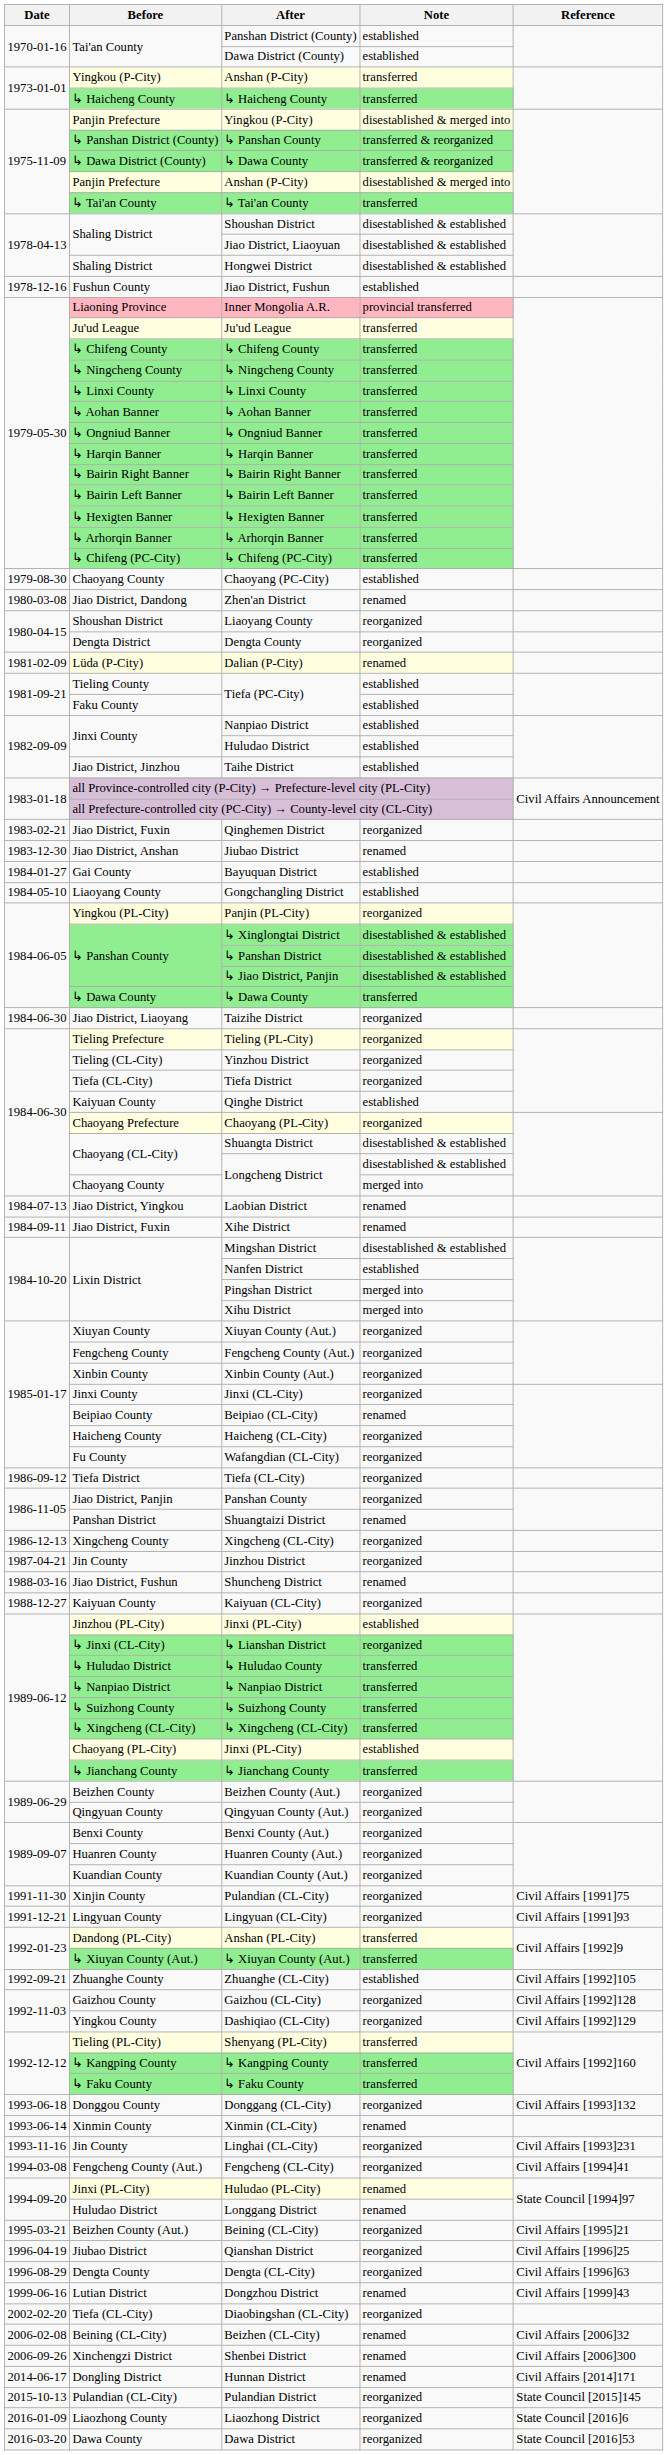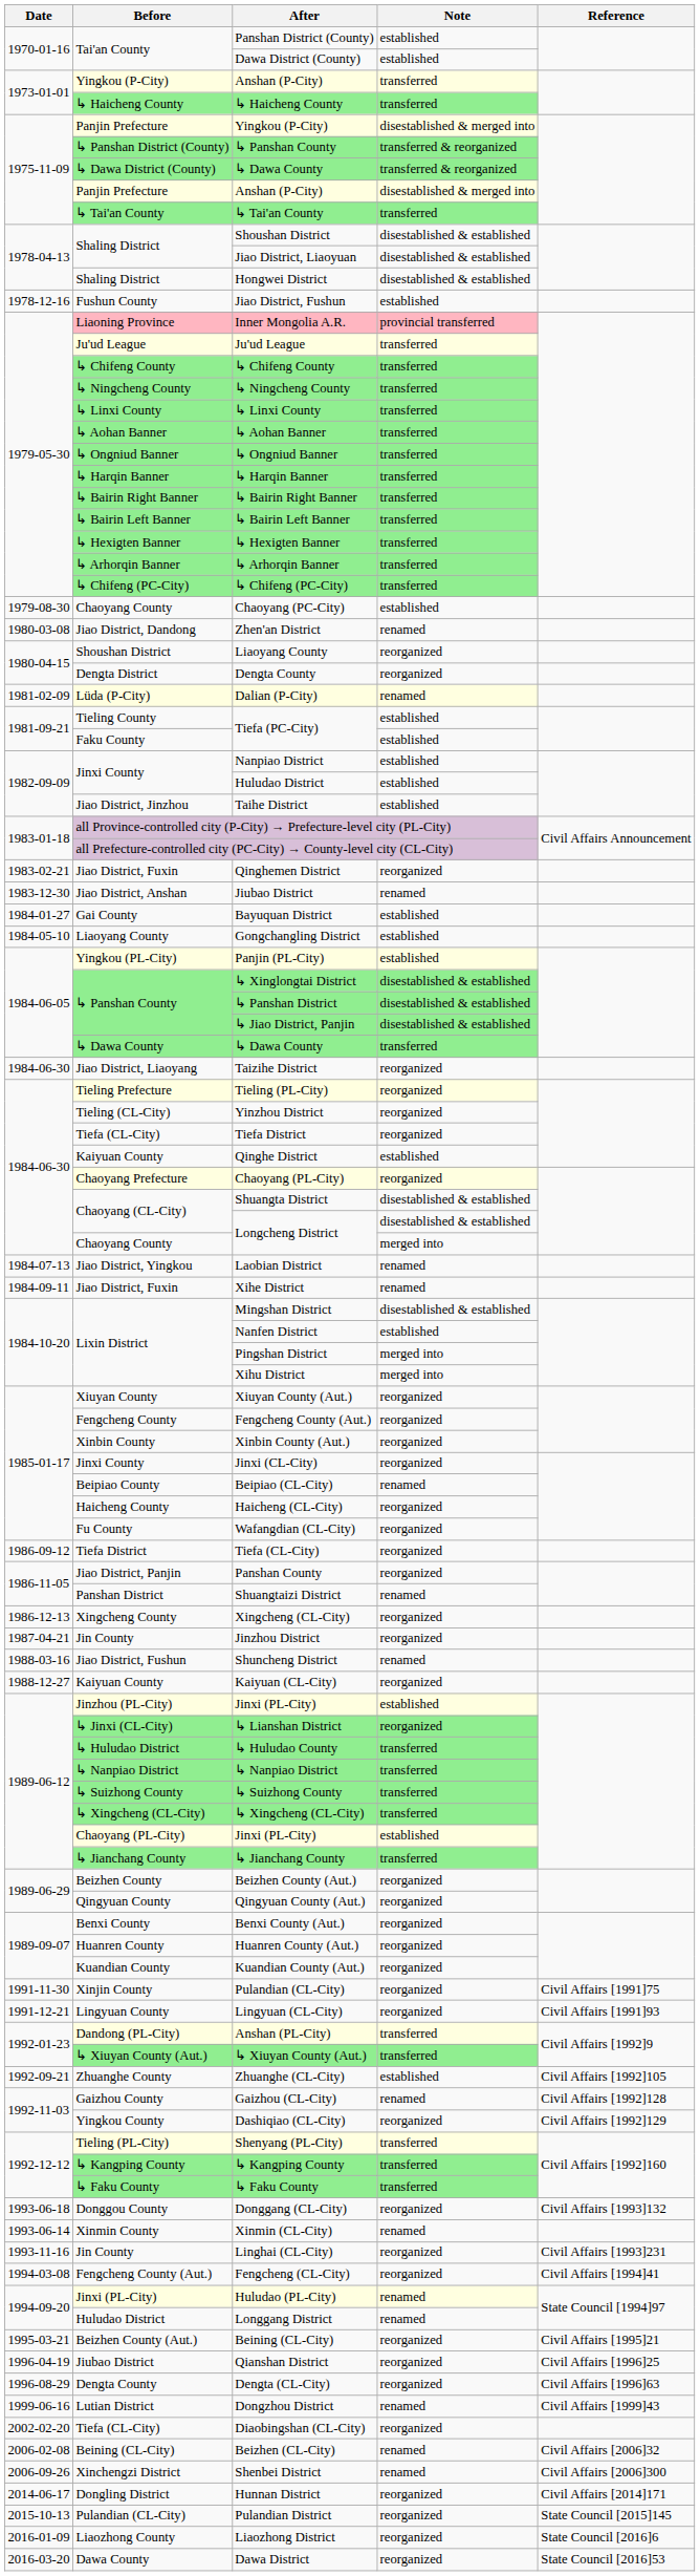 <table class="wikitable" style="font-size:90%;" align="center">
 <tr>
 <th>Date</th>
 <th>Before</th>
 <th>After</th>
 <th>Note</th>
 <th>Reference</th>
 </tr>
 <tr>
 <td rowspan="2">1970-01-16</td>
 <td rowspan="2"> Tai'an County</td>
 <td>Panshan District (County)</td>
 <td>established</td>
 <td rowspan="2"></td>
 </tr>
 <tr>
 <td>Dawa District (County)</td>
 <td>established</td>
 </tr>
 <tr>
 <td rowspan="2">1973-01-01</td>
 <td bgcolor="lightyellow">Yingkou (P-City)</td>
 <td bgcolor="lightyellow">Anshan (P-City)</td>
 <td bgcolor="lightyellow">transferred</td>
 <td rowspan="2"></td>
 </tr>
 <tr bgcolor="lightgreen">
 <td>↳ Haicheng County</td>
 <td>↳ Haicheng County</td>
 <td>transferred</td>
 </tr>
 <tr>
 <td rowspan="5">1975-11-09</td>
 <td bgcolor="lightyellow">Panjin Prefecture</td>
 <td bgcolor="lightyellow">Yingkou (P-City)</td>
 <td bgcolor="lightyellow">disestablished & merged into</td>
 <td rowspan="5"></td>
 </tr>
 <tr bgcolor="lightgreen">
 <td>↳ Panshan District (County)</td>
 <td>↳ Panshan County</td>
 <td>transferred & reorganized</td>
 </tr>
 <tr bgcolor="lightgreen">
 <td>↳ Dawa District (County)</td>
 <td>↳ Dawa County</td>
 <td>transferred & reorganized</td>
 </tr>
 <tr>
 <td bgcolor="lightyellow">Panjin Prefecture</td>
 <td bgcolor="lightyellow">Anshan (P-City)</td>
 <td bgcolor="lightyellow">disestablished & merged into</td>
 </tr>
 <tr bgcolor="lightgreen">
 <td>↳ Tai'an County</td>
 <td>↳ Tai'an County</td>
 <td>transferred</td>
 </tr>
 <tr>
 <td rowspan="3">1978-04-13</td>
 <td rowspan="2">Shaling District</td>
 <td>Shoushan District</td>
 <td>disestablished & established</td>
 <td rowspan="3"></td>
 </tr>
 <tr>
 <td>Jiao District, Liaoyuan</td>
 <td>disestablished & established</td>
 </tr>
 <tr>
 <td>Shaling District</td>
 <td>Hongwei District</td>
 <td>disestablished & established</td>
 </tr>
 <tr>
 <td>1978-12-16</td>
 <td> Fushun County</td>
 <td>Jiao District, Fushun</td>
 <td>established</td>
 <td></td>
 </tr>
 <tr>
 <td rowspan="13">1979-05-30</td>
 <td bgcolor="lightpink"> Liaoning Province</td>
 <td bgcolor="lightpink">Inner Mongolia A.R.</td>
 <td bgcolor="lightpink">provincial transferred</td>
 <td rowspan="13"></td>
 </tr>
 <tr>
 <td bgcolor="lightyellow">Ju'ud League</td>
 <td bgcolor="lightyellow">Ju'ud League</td>
 <td bgcolor="lightyellow">transferred</td>
 </tr>
 <tr bgcolor="lightgreen">
 <td>↳ Chifeng County</td>
 <td>↳ Chifeng County</td>
 <td>transferred</td>
 </tr>
 <tr bgcolor="lightgreen">
 <td>↳ Ningcheng County</td>
 <td>↳ Ningcheng County</td>
 <td>transferred</td>
 </tr>
 <tr bgcolor="lightgreen">
 <td>↳ Linxi County</td>
 <td>↳ Linxi County</td>
 <td>transferred</td>
 </tr>
 <tr bgcolor="lightgreen">
 <td>↳ Aohan Banner</td>
 <td>↳ Aohan Banner</td>
 <td>transferred</td>
 </tr>
 <tr bgcolor="lightgreen">
 <td>↳ Ongniud Banner</td>
 <td>↳ Ongniud Banner</td>
 <td>transferred</td>
 </tr>
 <tr bgcolor="lightgreen">
 <td>↳ Harqin Banner</td>
 <td>↳ Harqin Banner</td>
 <td>transferred</td>
 </tr>
 <tr bgcolor="lightgreen">
 <td>↳ Bairin Right Banner</td>
 <td>↳ Bairin Right Banner</td>
 <td>transferred</td>
 </tr>
 <tr bgcolor="lightgreen">
 <td>↳ Bairin Left Banner</td>
 <td>↳ Bairin Left Banner</td>
 <td>transferred</td>
 </tr>
 <tr bgcolor="lightgreen">
 <td>↳ Hexigten Banner</td>
 <td>↳ Hexigten Banner</td>
 <td>transferred</td>
 </tr>
 <tr bgcolor="lightgreen">
 <td>↳ Arhorqin Banner</td>
 <td>↳ Arhorqin Banner</td>
 <td>transferred</td>
 </tr>
 <tr bgcolor="lightgreen">
 <td>↳ Chifeng (PC-City)</td>
 <td>↳ Chifeng (PC-City)</td>
 <td>transferred</td>
 </tr>
 <tr>
 <td>1979-08-30</td>
 <td> Chaoyang County</td>
 <td>Chaoyang (PC-City)</td>
 <td>established</td>
 <td></td>
 </tr>
 <tr>
 <td>1980-03-08</td>
 <td>Jiao District, Dandong</td>
 <td>Zhen'an District</td>
 <td>renamed</td>
 <td></td>
 </tr>
 <tr>
 <td rowspan="2">1980-04-15</td>
 <td>Shoushan District</td>
 <td>Liaoyang County</td>
 <td>reorganized</td>
 <td></td>
 </tr>
 <tr>
 <td>Dengta District</td>
 <td>Dengta County</td>
 <td>reorganized</td>
 <td></td>
 </tr>
 <tr>
 <td>1981-02-09</td>
 <td bgcolor="lightyellow">Lüda (P-City)</td>
 <td bgcolor="lightyellow">Dalian (P-City)</td>
 <td bgcolor="lightyellow">renamed</td>
 <td></td>
 </tr>
 <tr>
 <td rowspan="2">1981-09-21</td>
 <td> Tieling County</td>
 <td rowspan="2">Tiefa (PC-City)</td>
 <td>established</td>
 <td rowspan="2"></td>
 </tr>
 <tr>
 <td> Faku County</td>
 <td>established</td>
 </tr>
 <tr>
 <td rowspan="3">1982-09-09</td>
 <td rowspan="2"> Jinxi County</td>
 <td>Nanpiao District</td>
 <td>established</td>
 <td rowspan="3"></td>
 </tr>
 <tr>
 <td>Huludao District</td>
 <td>established</td>
 </tr>
 <tr>
 <td>Jiao District, Jinzhou</td>
 <td>Taihe District</td>
 <td>established</td>
 </tr>
 <tr>
 <td rowspan="2">1983-01-18</td>
 <td bgcolor="thistle" colspan="3">all Province-controlled city (P-City) → Prefecture-level city (PL-City)</td>
 <td rowspan="2">Civil Affairs Announcement</td>
 </tr>
 <tr>
 <td bgcolor="thistle" colspan="3">all Prefecture-controlled city (PC-City) → County-level city (CL-City)</td>
 </tr>
 <tr>
 <td>1983-02-21</td>
 <td> Jiao District, Fuxin</td>
 <td>Qinghemen District</td>
 <td>reorganized</td>
 <td></td>
 </tr>
 <tr>
 <td>1983-12-30</td>
 <td>Jiao District, Anshan</td>
 <td>Jiubao District</td>
 <td>renamed</td>
 <td></td>
 </tr>
 <tr>
 <td>1984-01-27</td>
 <td> Gai County</td>
 <td>Bayuquan District</td>
 <td>established</td>
 <td></td>
 </tr>
 <tr>
 <td>1984-05-10</td>
 <td> Liaoyang County</td>
 <td>Gongchangling District</td>
 <td>established</td>
 <td></td>
 </tr>
 <tr>
 <td rowspan="5">1984-06-05</td>
 <td bgcolor="lightyellow"> Yingkou (PL-City)</td>
 <td bgcolor="lightyellow">Panjin (PL-City)</td>
-<td bgcolor="lightyellow">reorganized</td>
+<td bgcolor="lightyellow">established</td>
 <td rowspan="5"></td>
 </tr>
 <tr bgcolor="lightgreen">
 <td rowspan="3">↳ Panshan County</td>
 <td>↳ Xinglongtai District</td>
 <td>disestablished & established</td>
 </tr>
 <tr bgcolor="lightgreen">
 <td>↳ Panshan District</td>
 <td>disestablished & established</td>
 </tr>
 <tr bgcolor="lightgreen">
 <td>↳ Jiao District, Panjin</td>
 <td>disestablished & established</td>
 </tr>
 <tr bgcolor="lightgreen">
 <td>↳ Dawa County</td>
 <td>↳ Dawa County</td>
 <td>transferred</td>
 </tr>
 <tr>
 <td>1984-06-30</td>
 <td>Jiao District, Liaoyang</td>
 <td>Taizihe District</td>
 <td>reorganized</td>
 <td></td>
 </tr>
 <tr>
 <td rowspan="8">1984-06-30</td>
 <td bgcolor="lightyellow">Tieling Prefecture</td>
 <td bgcolor="lightyellow">Tieling (PL-City)</td>
 <td bgcolor="lightyellow">reorganized</td>
 <td rowspan="4"></td>
 </tr>
 <tr>
 <td>Tieling (CL-City)</td>
 <td>Yinzhou District</td>
 <td>reorganized</td>
 </tr>
 <tr>
 <td>Tiefa (CL-City)</td>
 <td>Tiefa District</td>
 <td>reorganized</td>
 </tr>
 <tr>
 <td> Kaiyuan County</td>
 <td>Qinghe District</td>
 <td>established</td>
 </tr>
 <tr>
 <td bgcolor="lightyellow">Chaoyang Prefecture</td>
 <td bgcolor="lightyellow">Chaoyang (PL-City)</td>
 <td bgcolor="lightyellow">reorganized</td>
 <td rowspan="4"></td>
 </tr>
 <tr>
 <td rowspan="2">Chaoyang (CL-City)</td>
 <td>Shuangta District</td>
 <td>disestablished & established</td>
 </tr>
 <tr>
 <td rowspan="2">Longcheng District</td>
 <td>disestablished & established</td>
 </tr>
 <tr>
 <td> Chaoyang County</td>
 <td>merged into</td>
 </tr>
 <tr>
 <td>1984-07-13</td>
 <td>Jiao District, Yingkou</td>
 <td>Laobian District</td>
 <td>renamed</td>
 <td></td>
 </tr>
 <tr>
 <td>1984-09-11</td>
 <td>Jiao District, Fuxin</td>
 <td>Xihe District</td>
 <td>renamed</td>
 <td></td>
 </tr>
 <tr>
 <td rowspan="4">1984-10-20</td>
 <td rowspan="4">Lixin District</td>
 <td>Mingshan District</td>
 <td>disestablished & established</td>
 <td rowspan="4"></td>
 </tr>
 <tr>
 <td>Nanfen District</td>
 <td>established</td>
 </tr>
 <tr>
 <td>Pingshan District</td>
 <td>merged into</td>
 </tr>
 <tr>
 <td>Xihu District</td>
 <td>merged into</td>
 </tr>
 <tr>
 <td rowspan="7">1985-01-17</td>
 <td>Xiuyan County</td>
 <td>Xiuyan County (Aut.)</td>
 <td>reorganized</td>
 <td rowspan="3"></td>
 </tr>
 <tr>
 <td>Fengcheng County</td>
 <td>Fengcheng County (Aut.)</td>
 <td>reorganized</td>
 </tr>
 <tr>
 <td>Xinbin County</td>
 <td>Xinbin County (Aut.)</td>
 <td>reorganized</td>
 </tr>
 <tr>
 <td>Jinxi County</td>
 <td>Jinxi (CL-City)</td>
 <td>reorganized</td>
 <td rowspan="4"></td>
 </tr>
 <tr>
 <td>Beipiao County</td>
 <td>Beipiao (CL-City)</td>
 <td>renamed</td>
 </tr>
 <tr>
 <td>Haicheng County</td>
 <td>Haicheng (CL-City)</td>
 <td>reorganized</td>
 </tr>
 <tr>
 <td>Fu County</td>
 <td>Wafangdian (CL-City)</td>
 <td>reorganized</td>
 </tr>
 <tr>
 <td>1986-09-12</td>
 <td>Tiefa District</td>
 <td>Tiefa (CL-City)</td>
 <td>reorganized</td>
 <td></td>
 </tr>
 <tr>
 <td rowspan="2">1986-11-05</td>
 <td>Jiao District, Panjin</td>
 <td>Panshan County</td>
 <td>reorganized</td>
 <td rowspan="2"></td>
 </tr>
 <tr>
 <td>Panshan District</td>
 <td>Shuangtaizi District</td>
 <td>renamed</td>
 </tr>
 <tr>
 <td>1986-12-13</td>
 <td>Xingcheng County</td>
 <td>Xingcheng (CL-City)</td>
 <td>reorganized</td>
 <td></td>
 </tr>
 <tr>
 <td>1987-04-21</td>
 <td>Jin County</td>
 <td>Jinzhou District</td>
 <td>reorganized</td>
 <td></td>
 </tr>
 <tr>
 <td>1988-03-16</td>
 <td>Jiao District, Fushun</td>
 <td>Shuncheng District</td>
 <td>renamed</td>
 <td></td>
 </tr>
 <tr>
 <td>1988-12-27</td>
 <td>Kaiyuan County</td>
 <td>Kaiyuan (CL-City)</td>
 <td>reorganized</td>
 <td></td>
 </tr>
 <tr>
 <td rowspan="8">1989-06-12</td>
 <td bgcolor="lightyellow"> Jinzhou (PL-City)</td>
 <td bgcolor="lightyellow">Jinxi (PL-City)</td>
 <td bgcolor="lightyellow">established</td>
 <td rowspan="8"></td>
 </tr>
 <tr bgcolor="lightgreen">
 <td>↳ Jinxi (CL-City)</td>
 <td>↳ Lianshan District</td>
 <td>reorganized</td>
 </tr>
 <tr bgcolor="lightgreen">
 <td>↳ Huludao District</td>
 <td>↳ Huludao County</td>
 <td>transferred</td>
 </tr>
 <tr bgcolor="lightgreen">
 <td>↳ Nanpiao District</td>
 <td>↳ Nanpiao District</td>
 <td>transferred</td>
 </tr>
 <tr bgcolor="lightgreen">
 <td>↳ Suizhong County</td>
 <td>↳ Suizhong County</td>
 <td>transferred</td>
 </tr>
 <tr bgcolor="lightgreen">
 <td>↳ Xingcheng (CL-City)</td>
 <td>↳ Xingcheng (CL-City)</td>
 <td>transferred</td>
 </tr>
 <tr bgcolor="lightyellow">
 <td> Chaoyang (PL-City)</td>
 <td>Jinxi (PL-City)</td>
 <td>established</td>
 </tr>
 <tr bgcolor="lightgreen">
 <td>↳ Jianchang County</td>
 <td>↳ Jianchang County</td>
 <td>transferred</td>
 </tr>
 <tr>
 <td rowspan="2">1989-06-29</td>
 <td>Beizhen County</td>
 <td>Beizhen County (Aut.)</td>
 <td>reorganized</td>
 <td rowspan="2"></td>
 </tr>
 <tr>
 <td>Qingyuan County</td>
 <td>Qingyuan County (Aut.)</td>
 <td>reorganized</td>
 </tr>
 <tr>
 <td rowspan="3">1989-09-07</td>
 <td>Benxi County</td>
 <td>Benxi County (Aut.)</td>
 <td>reorganized</td>
 <td rowspan="3"></td>
 </tr>
 <tr>
 <td>Huanren County</td>
 <td>Huanren County (Aut.)</td>
 <td>reorganized</td>
 </tr>
 <tr>
 <td>Kuandian County</td>
 <td>Kuandian County (Aut.)</td>
 <td>reorganized</td>
 </tr>
 <tr>
 <td>1991-11-30</td>
 <td>Xinjin County</td>
 <td>Pulandian (CL-City)</td>
 <td>reorganized</td>
 <td>Civil Affairs [1991]75</td>
 </tr>
 <tr>
 <td>1991-12-21</td>
 <td>Lingyuan County</td>
 <td>Lingyuan (CL-City)</td>
 <td>reorganized</td>
 <td>Civil Affairs [1991]93</td>
 </tr>
 <tr>
 <td rowspan="2">1992-01-23</td>
 <td bgcolor="lightyellow"> Dandong (PL-City)</td>
 <td bgcolor="lightyellow">Anshan (PL-City)</td>
 <td bgcolor="lightyellow">transferred</td>
 <td rowspan="2">Civil Affairs [1992]9</td>
 </tr>
 <tr bgcolor="lightgreen">
 <td>↳ Xiuyan County (Aut.)</td>
 <td>↳ Xiuyan County (Aut.)</td>
 <td>transferred</td>
 </tr>
 <tr>
 <td>1992-09-21</td>
 <td>Zhuanghe County</td>
 <td>Zhuanghe (CL-City)</td>
 <td>established</td>
 <td>Civil Affairs [1992]105</td>
 </tr>
 <tr>
 <td rowspan="2">1992-11-03</td>
 <td>Gaizhou County</td>
 <td>Gaizhou (CL-City)</td>
-<td>reorganized</td>
+<td>renamed</td>
 <td>Civil Affairs [1992]128</td>
 </tr>
 <tr>
 <td>Yingkou County</td>
 <td>Dashiqiao (CL-City)</td>
 <td>reorganized</td>
 <td>Civil Affairs [1992]129</td>
 </tr>
 <tr>
 <td rowspan="3">1992-12-12</td>
 <td bgcolor="lightyellow"> Tieling (PL-City)</td>
 <td bgcolor="lightyellow">Shenyang (PL-City)</td>
 <td bgcolor="lightyellow">transferred</td>
 <td rowspan="3">Civil Affairs [1992]160</td>
 </tr>
 <tr bgcolor="lightgreen">
 <td>↳ Kangping County</td>
 <td>↳ Kangping County</td>
 <td>transferred</td>
 </tr>
 <tr bgcolor="lightgreen">
 <td>↳ Faku County</td>
 <td>↳ Faku County</td>
 <td>transferred</td>
 </tr>
 <tr>
 <td>1993-06-18</td>
 <td>Donggou County</td>
 <td>Donggang (CL-City)</td>
 <td>reorganized</td>
 <td>Civil Affairs [1993]132</td>
 </tr>
 <tr>
 <td>1993-06-14</td>
 <td>Xinmin County</td>
 <td>Xinmin (CL-City)</td>
 <td>renamed</td>
 <td></td>
 </tr>
 <tr>
 <td>1993-11-16</td>
 <td>Jin County</td>
 <td>Linghai (CL-City)</td>
 <td>reorganized</td>
 <td>Civil Affairs [1993]231</td>
 </tr>
 <tr>
 <td>1994-03-08</td>
 <td>Fengcheng County (Aut.)</td>
 <td>Fengcheng (CL-City)</td>
 <td>reorganized</td>
 <td>Civil Affairs [1994]41</td>
 </tr>
 <tr>
 <td rowspan="2">1994-09-20</td>
 <td bgcolor="lightyellow">Jinxi (PL-City)</td>
 <td bgcolor="lightyellow">Huludao (PL-City)</td>
 <td bgcolor="lightyellow">renamed</td>
 <td rowspan="2">State Council [1994]97</td>
 </tr>
 <tr>
 <td>Huludao District</td>
 <td>Longgang District</td>
 <td>renamed</td>
 </tr>
 <tr>
 <td>1995-03-21</td>
 <td>Beizhen County (Aut.)</td>
 <td>Beining (CL-City)</td>
 <td>reorganized</td>
 <td>Civil Affairs [1995]21</td>
 </tr>
 <tr>
 <td>1996-04-19</td>
 <td>Jiubao District</td>
 <td>Qianshan District</td>
 <td>reorganized</td>
 <td>Civil Affairs [1996]25</td>
 </tr>
 <tr>
 <td>1996-08-29</td>
 <td>Dengta County</td>
 <td>Dengta (CL-City)</td>
 <td>reorganized</td>
 <td>Civil Affairs [1996]63</td>
 </tr>
 <tr>
 <td>1999-06-16</td>
 <td>Lutian District</td>
 <td>Dongzhou District</td>
 <td>renamed</td>
 <td>Civil Affairs [1999]43</td>
 </tr>
 <tr>
 <td>2002-02-20</td>
 <td>Tiefa (CL-City)</td>
 <td>Diaobingshan (CL-City)</td>
 <td>reorganized</td>
 <td></td>
 </tr>
 <tr>
 <td>2006-02-08</td>
 <td>Beining (CL-City)</td>
 <td>Beizhen (CL-City)</td>
 <td>renamed</td>
 <td>Civil Affairs [2006]32</td>
 </tr>
 <tr>
 <td>2006-09-26</td>
 <td>Xinchengzi District</td>
 <td>Shenbei District</td>
 <td>renamed</td>
 <td>Civil Affairs [2006]300</td>
 </tr>
 <tr>
 <td>2014-06-17</td>
 <td>Dongling District</td>
 <td>Hunnan District</td>
-<td>renamed</td>
+<td>reorganized</td>
 <td>Civil Affairs [2014]171</td>
 </tr>
 <tr>
 <td>2015-10-13</td>
 <td>Pulandian (CL-City)</td>
 <td>Pulandian District</td>
 <td>reorganized</td>
 <td>State Council [2015]145</td>
 </tr>
 <tr>
 <td>2016-01-09</td>
 <td>Liaozhong County</td>
 <td>Liaozhong District</td>
 <td>reorganized</td>
 <td>State Council [2016]6</td>
 </tr>
 <tr>
 <td>2016-03-20</td>
 <td>Dawa County</td>
 <td>Dawa District</td>
 <td>reorganized</td>
 <td>State Council [2016]53</td>
 </tr>
 </table>
